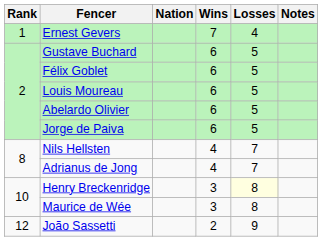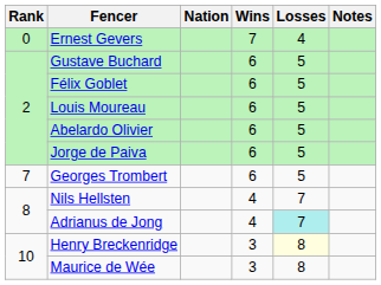 <table class="wikitable sortable" style="text-align:center">
 <tr>
 <th>Rank</th>
 <th>Fencer</th>
 <th>Nation</th>
 <th>Wins</th>
 <th>Losses</th>
 <th>Notes</th>
 </tr>
 <tr bgcolor=bbf3bb>
-<td>1</td>
+<td>0</td>
 <td align=left><a href='#'>Ernest Gevers</a></td>
 <td align=left></td>
 <td>7</td>
 <td>4</td>
 <td></td>
 </tr>
 <tr bgcolor=bbf3bb>
 <td rowspan=5>2</td>
 <td align=left><a href='#'>Gustave Buchard</a></td>
 <td align=left></td>
 <td>6</td>
 <td>5</td>
 <td></td>
 </tr>
 <tr bgcolor=bbf3bb>
 <td align=left><a href='#'>Félix Goblet</a></td>
 <td align=left></td>
 <td>6</td>
 <td>5</td>
 <td></td>
 </tr>
 <tr bgcolor=bbf3bb>
 <td align=left><a href='#'>Louis Moureau</a></td>
 <td align=left></td>
 <td>6</td>
 <td>5</td>
 <td></td>
 </tr>
 <tr bgcolor=bbf3bb>
 <td align=left><a href='#'>Abelardo Olivier</a></td>
 <td align=left></td>
 <td>6</td>
 <td>5</td>
 <td></td>
 </tr>
 <tr bgcolor=bbf3bb>
 <td align=left><a href='#'>Jorge de Paiva</a></td>
 <td align=left></td>
 <td>6</td>
 <td>5</td>
 <td></td>
 </tr>
 <tr>
+<td>7</td>
+<td align=left><a href='#'>Georges Trombert</a></td>
+<td align=left></td>
+<td>6</td>
+<td>5</td>
+<td></td>
+</tr>
+<tr>
 <td rowspan=2>8</td>
 <td align=left><a href='#'>Nils Hellsten</a></td>
 <td align=left></td>
 <td>4</td>
 <td>7</td>
 <td></td>
 </tr>
 <tr>
 <td align=left><a href='#'>Adrianus de Jong</a></td>
 <td align=left></td>
 <td>4</td>
-<td>7</td>
+<td style="background: paleturquoise;">7</td>
 <td></td>
 </tr>
 <tr>
 <td rowspan=2>10</td>
 <td align=left><a href='#'>Henry Breckenridge</a></td>
 <td align=left></td>
 <td>3</td>
 <td style="background: lightyellow;">8</td>
 <td></td>
 </tr>
 <tr>
 <td align=left><a href='#'>Maurice de Wée</a></td>
 <td align=left></td>
 <td>3</td>
 <td>8</td>
 <td></td>
 </tr>
-<tr>
-<td>12</td>
-<td align=left><a href='#'>João Sassetti</a></td>
-<td align=left></td>
-<td>2</td>
-<td>9</td>
-<td></td>
-</tr>
 </table>
